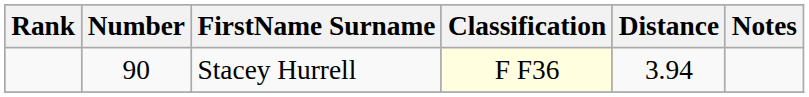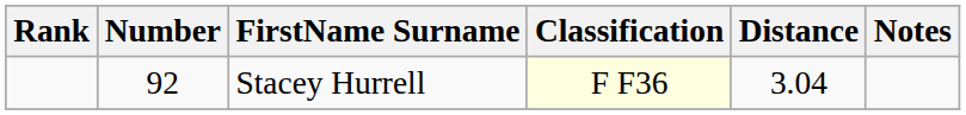 <table class="wikitable sortable" style="text-align:center">
 <tr>
 <th>Rank</th>
 <th>Number</th>
 <th>FirstName Surname</th>
 <th>Classification</th>
 <th>Distance</th>
 <th>Notes</th>
 </tr>
 <tr>
 <td></td>
-<td>90</td>
+<td>92</td>
 <td style="text-align:left"> Stacey Hurrell</td>
 <td style="background: lightyellow;">F F36</td>
-<td>3.94</td>
+<td>3.04</td>
 <td></td>
 </tr>
 </table>
